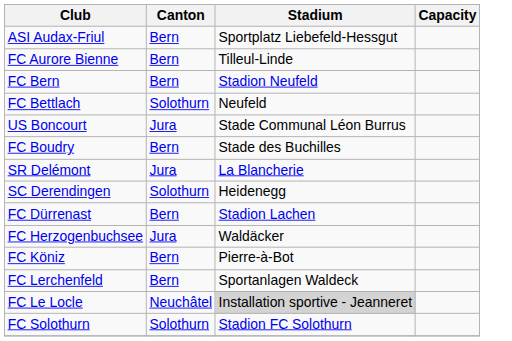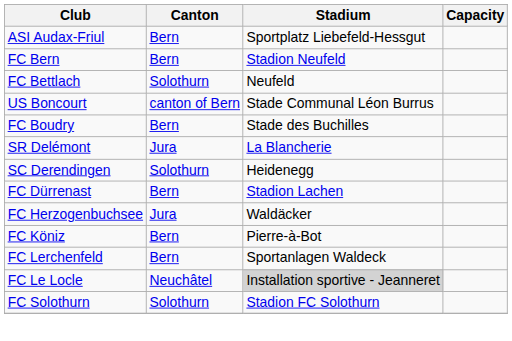 <table class="wikitable">
 <tr>
 <th>Club</th>
 <th>Canton</th>
 <th>Stadium</th>
 <th>Capacity</th>
 </tr>
 <tr>
 <td><a href='#'>ASI Audax-Friul</a></td>
 <td><a href='#'>Bern</a></td>
 <td>Sportplatz Liebefeld-Hessgut</td>
-<td></td>
-</tr>
-<tr>
-<td><a href='#'>FC Aurore Bienne</a></td>
-<td><a href='#'>Bern</a></td>
-<td>Tilleul-Linde</td>
 <td></td>
 </tr>
 <tr>
 <td><a href='#'>FC Bern</a></td>
 <td><a href='#'>Bern</a></td>
 <td><a href='#'>Stadion Neufeld</a></td>
 <td></td>
 </tr>
 <tr>
 <td><a href='#'>FC Bettlach</a></td>
 <td><a href='#'>Solothurn</a></td>
 <td>Neufeld</td>
 <td></td>
 </tr>
 <tr>
 <td><a href='#'>US Boncourt</a></td>
-<td><a href='#'>Jura</a></td>
+<td><a href='#'>canton of Bern</a></td>
 <td>Stade Communal Léon Burrus</td>
 <td></td>
 </tr>
 <tr>
 <td><a href='#'>FC Boudry</a></td>
 <td><a href='#'>Bern</a></td>
 <td>Stade des Buchilles</td>
 <td></td>
 </tr>
 <tr>
 <td><a href='#'>SR Delémont</a></td>
 <td><a href='#'>Jura</a></td>
 <td><a href='#'>La Blancherie</a></td>
 <td></td>
 </tr>
 <tr>
 <td><a href='#'>SC Derendingen</a></td>
 <td><a href='#'>Solothurn</a></td>
 <td>Heidenegg</td>
 <td></td>
 </tr>
 <tr>
 <td><a href='#'>FC Dürrenast</a></td>
 <td><a href='#'>Bern</a></td>
 <td><a href='#'>Stadion Lachen</a></td>
 <td></td>
 </tr>
 <tr>
 <td><a href='#'>FC Herzogenbuchsee</a></td>
 <td><a href='#'>Jura</a></td>
 <td>Waldäcker</td>
 <td></td>
 </tr>
 <tr>
 <td><a href='#'>FC Köniz</a></td>
 <td><a href='#'>Bern</a></td>
 <td>Pierre-à-Bot</td>
 <td></td>
 </tr>
 <tr>
 <td><a href='#'>FC Lerchenfeld</a></td>
 <td><a href='#'>Bern</a></td>
 <td>Sportanlagen Waldeck</td>
 <td></td>
 </tr>
 <tr>
 <td><a href='#'>FC Le Locle</a></td>
 <td><a href='#'>Neuchâtel</a></td>
 <td style="background: lightgrey;">Installation sportive - Jeanneret</td>
 <td></td>
 </tr>
 <tr>
 <td><a href='#'>FC Solothurn</a></td>
 <td><a href='#'>Solothurn</a></td>
 <td><a href='#'>Stadion FC Solothurn</a></td>
 <td></td>
 </tr>
 <tr>
 </tr>
 </table>
